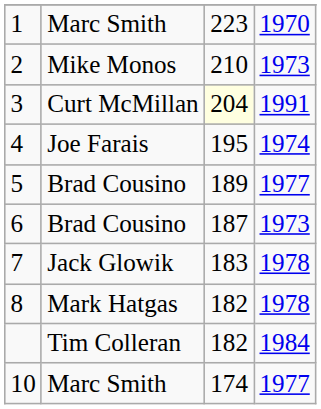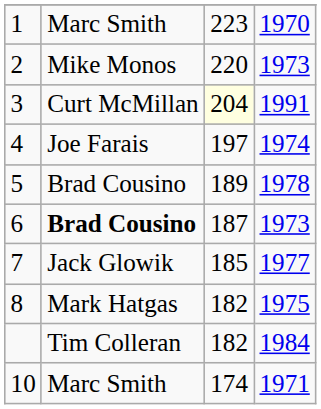 <table class="wikitable">
 <tr>
 </tr>
 <tr>
 <td>1</td>
 <td>Marc Smith</td>
 <td>223</td>
 <td><a href='#'>1970</a></td>
 </tr>
 <tr>
 <td>2</td>
 <td>Mike Monos</td>
-<td>210</td>
+<td>220</td>
 <td><a href='#'>1973</a></td>
 </tr>
 <tr>
 <td>3</td>
 <td>Curt McMillan</td>
 <td style="background: lightyellow;">204</td>
 <td><a href='#'>1991</a></td>
 </tr>
 <tr>
 <td>4</td>
 <td>Joe Farais</td>
-<td>195</td>
+<td>197</td>
 <td><a href='#'>1974</a></td>
 </tr>
 <tr>
 <td>5</td>
 <td>Brad Cousino</td>
 <td>189</td>
-<td><a href='#'>1977</a></td>
+<td><a href='#'>1978</a></td>
 </tr>
 <tr>
 <td>6</td>
-<td>Brad Cousino</td>
+<td><strong>Brad Cousino</strong></td>
 <td>187</td>
 <td><a href='#'>1973</a></td>
 </tr>
 <tr>
 <td>7</td>
 <td>Jack Glowik</td>
-<td>183</td>
-<td><a href='#'>1978</a></td>
+<td>185</td>
+<td><a href='#'>1977</a></td>
 </tr>
 <tr>
 <td>8</td>
 <td>Mark Hatgas</td>
 <td>182</td>
-<td><a href='#'>1978</a></td>
+<td><a href='#'>1975</a></td>
 </tr>
 <tr>
 <td></td>
 <td>Tim Colleran</td>
 <td>182</td>
 <td><a href='#'>1984</a></td>
 </tr>
 <tr>
 <td>10</td>
 <td>Marc Smith</td>
 <td>174</td>
-<td><a href='#'>1977</a></td>
+<td><a href='#'>1971</a></td>
 </tr>
 </table>
